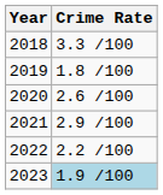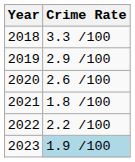 <table class="wikitable">
 <tr>
 <th>Year</th>
 <th>Crime Rate</th>
 </tr>
 <tr>
 <td>2018</td>
 <td>3.3   /100</td>
 </tr>
 <tr>
 <td>2019</td>
-<td>1.8   /100</td>
+<td>2.9   /100</td>
 </tr>
 <tr>
 <td>2020</td>
 <td>2.6   /100</td>
 </tr>
 <tr>
 <td>2021</td>
-<td>2.9   /100</td>
+<td>1.8   /100</td>
 </tr>
 <tr>
 <td>2022</td>
 <td>2.2   /100</td>
 </tr>
 <tr>
 <td>2023</td>
 <td style="background: lightblue;">1.9   /100</td>
 </tr>
 </table>
